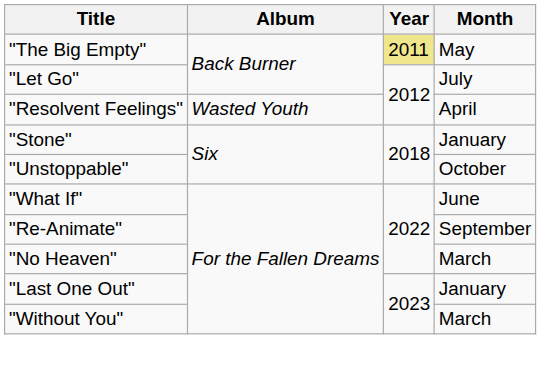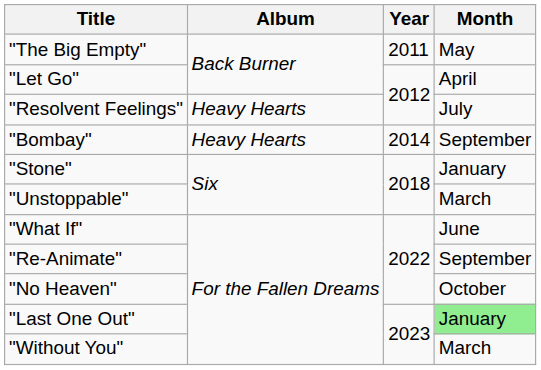 <table class="wikitable">
 <tr>
 <th>Title</th>
 <th>Album</th>
 <th>Year</th>
 <th>Month</th>
 </tr>
 <tr>
 <td>"The Big Empty"</td>
 <td rowspan="2"><em>Back Burner</em></td>
-<td style="background: khaki;">2011</td>
+<td>2011</td>
 <td>May</td>
 </tr>
 <tr>
 <td>"Let Go"</td>
 <td rowspan="2">2012</td>
+<td>April</td>
+</tr>
+<tr>
+<td>"Resolvent Feelings"</td>
+<td><em>Heavy Hearts</em></td>
 <td>July</td>
 </tr>
 <tr>
-<td>"Resolvent Feelings"</td>
-<td><em>Wasted Youth</em></td>
-<td>April</td>
+<td>"Bombay"</td>
+<td><em>Heavy Hearts</em></td>
+<td>2014</td>
+<td>September</td>
 </tr>
 <tr>
 <td>"Stone"</td>
 <td rowspan="2"><em>Six</em></td>
 <td rowspan="2">2018</td>
 <td>January</td>
 </tr>
 <tr>
 <td>"Unstoppable"</td>
-<td>October</td>
+<td>March</td>
 </tr>
 <tr>
 <td>"What If"</td>
 <td rowspan="5"><em>For the Fallen Dreams</em></td>
 <td rowspan="3">2022</td>
 <td>June</td>
 </tr>
 <tr>
 <td>"Re-Animate"</td>
 <td>September</td>
 </tr>
 <tr>
 <td>"No Heaven"</td>
-<td>March</td>
+<td>October</td>
 </tr>
 <tr>
 <td>"Last One Out"</td>
 <td rowspan="2">2023</td>
-<td>January</td>
+<td style="background: lightgreen;">January</td>
 </tr>
 <tr>
 <td>"Without You"</td>
 <td>March</td>
 </tr>
 </table>
